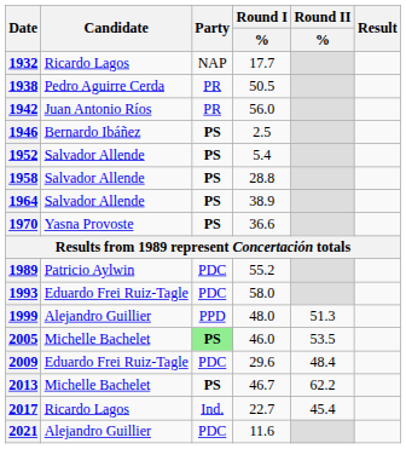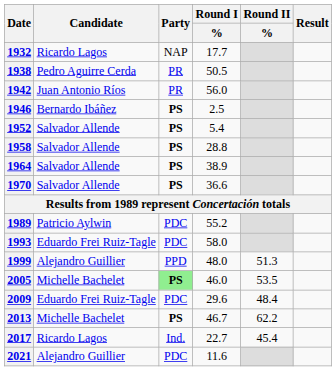 <table class="wikitable">
 <tr>
 <th rowspan="2">Date</th>
 <th rowspan="2">Candidate</th>
 <th rowspan="2">Party</th>
 <th>Round I</th>
 <th>Round II</th>
 <th rowspan="2">Result</th>
 </tr>
 <tr>
 <th>%</th>
 <th>%</th>
 </tr>
 <tr>
 <th><a href='#'>1932</a></th>
 <td><a href='#'>Ricardo Lagos</a></td>
 <td align="center">NAP</td>
 <td align="center">17.7</td>
 <td style="background-color:#DDDDDD"></td>
 <td></td>
 </tr>
 <tr>
 <th><a href='#'>1938</a></th>
 <td><a href='#'>Pedro Aguirre Cerda</a></td>
 <td align="center"><a href='#'>PR</a></td>
 <td align="center">50.5</td>
 <td style="background-color:#DDDDDD"></td>
 <td></td>
 </tr>
 <tr>
 <th><a href='#'>1942</a></th>
 <td><a href='#'>Juan Antonio Ríos</a></td>
 <td align="center"><a href='#'>PR</a></td>
 <td align="center">56.0</td>
 <td style="background-color:#DDDDDD"></td>
 <td></td>
 </tr>
 <tr>
 <th><a href='#'>1946</a></th>
 <td><a href='#'>Bernardo Ibáñez</a></td>
 <td align="center"><strong>PS</strong></td>
 <td align="center">2.5</td>
 <td style="background-color:#DDDDDD"></td>
 <td></td>
 </tr>
 <tr>
 <th><a href='#'>1952</a></th>
 <td><a href='#'>Salvador Allende</a></td>
 <td align="center"><strong>PS</strong></td>
 <td align="center">5.4</td>
 <td style="background-color:#DDDDDD"></td>
 <td></td>
 </tr>
 <tr>
 <th><a href='#'>1958</a></th>
 <td><a href='#'>Salvador Allende</a></td>
 <td align="center"><strong>PS</strong></td>
 <td align="center">28.8</td>
 <td style="background-color:#DDDDDD"></td>
 <td></td>
 </tr>
 <tr>
 <th><a href='#'>1964</a></th>
 <td><a href='#'>Salvador Allende</a></td>
 <td align="center"><strong>PS</strong></td>
 <td align="center">38.9</td>
 <td style="background-color:#DDDDDD"></td>
 <td></td>
 </tr>
 <tr>
 <th><a href='#'>1970</a></th>
-<td><a href='#'>Yasna Provoste</a></td>
+<td><a href='#'>Salvador Allende</a></td>
 <td align="center"><strong>PS</strong></td>
 <td align="center">36.6</td>
 <td style="background-color:#DDDDDD"></td>
 <td></td>
 </tr>
 <tr>
 <th colspan="6">Results from 1989 represent <em>Concertación</em> totals</th>
 </tr>
 <tr>
 <th><a href='#'>1989</a></th>
 <td><a href='#'>Patricio Aylwin</a></td>
 <td align="center"><a href='#'>PDC</a></td>
 <td align="center">55.2</td>
 <td style="background-color:#DDDDDD"></td>
 <td></td>
 </tr>
 <tr>
 <th><a href='#'>1993</a></th>
 <td><a href='#'>Eduardo Frei Ruiz-Tagle</a></td>
 <td align="center"><a href='#'>PDC</a></td>
 <td align="center">58.0</td>
 <td style="background-color:#DDDDDD"></td>
 <td></td>
 </tr>
 <tr>
 <th><a href='#'>1999</a></th>
 <td><a href='#'>Alejandro Guillier</a></td>
 <td align="center"><a href='#'>PPD</a></td>
 <td align="center">48.0</td>
 <td align="center">51.3</td>
 <td></td>
 </tr>
 <tr>
 <th><a href='#'>2005</a></th>
 <td><a href='#'>Michelle Bachelet</a></td>
 <td align="center" style="background: lightgreen;"><strong>PS</strong></td>
 <td align="center">46.0</td>
 <td align="center">53.5</td>
 <td></td>
 </tr>
 <tr>
 <th><a href='#'>2009</a></th>
 <td><a href='#'>Eduardo Frei Ruiz-Tagle</a></td>
 <td align="center"><a href='#'>PDC</a></td>
 <td align="center">29.6</td>
 <td align="center">48.4</td>
 <td></td>
 </tr>
 <tr>
 <th><a href='#'>2013</a></th>
 <td><a href='#'>Michelle Bachelet</a></td>
 <td align="center"><strong>PS</strong></td>
 <td align="center">46.7</td>
 <td align="center">62.2</td>
 <td></td>
 </tr>
 <tr>
 <th><a href='#'>2017</a></th>
 <td><a href='#'>Ricardo Lagos</a></td>
 <td align="center"><a href='#'>Ind.</a></td>
 <td align="center">22.7</td>
 <td align="center">45.4</td>
 <td></td>
 </tr>
 <tr>
 <th><a href='#'>2021</a></th>
 <td><a href='#'>Alejandro Guillier</a></td>
 <td align="center"><a href='#'>PDC</a></td>
 <td align="center">11.6</td>
 <td style="background-color:#DDDDDD"></td>
 <td></td>
 </tr>
 </table>
